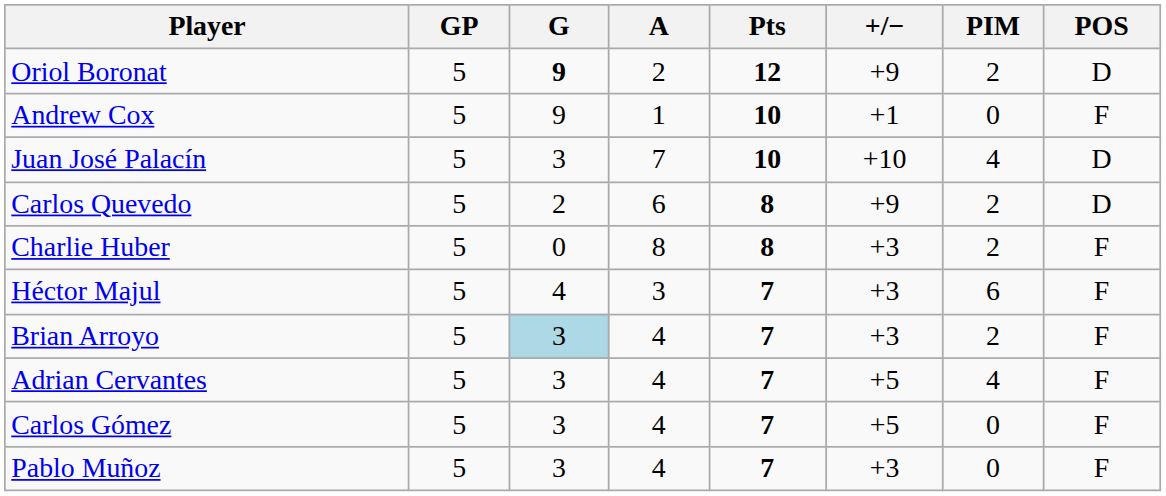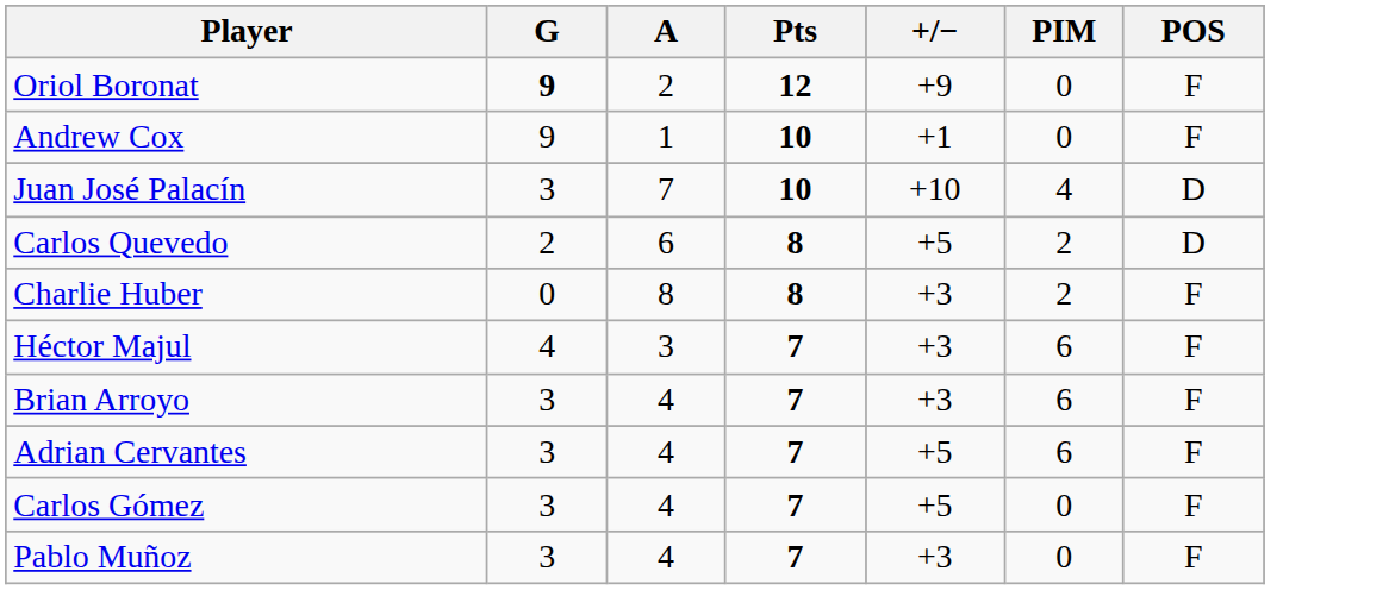 <table class="wikitable sortable" style="text-align:center;">
 <tr>
 <th style="width:225px;">Player</th>
-<th style="width:50px;">GP</th>
 <th style="width:50px;">G</th>
 <th style="width:50px;">A</th>
 <th style="width:60px;">Pts</th>
 <th style="width:60px;">+/−</th>
 <th style="width:50px;">PIM</th>
 <th style="width:60px;">POS</th>
 </tr>
 <tr>
 <td style="text-align:left;"> <a href='#'>Oriol Boronat</a></td>
-<td>5</td>
 <td><strong>9</strong></td>
 <td>2</td>
 <td><strong>12</strong></td>
 <td>+9</td>
-<td>2</td>
-<td>D</td>
+<td>0</td>
+<td>F</td>
 </tr>
 <tr>
 <td style="text-align:left;"> <a href='#'>Andrew Cox</a></td>
-<td>5</td>
 <td>9</td>
 <td>1</td>
 <td><strong>10</strong></td>
 <td>+1</td>
 <td>0</td>
 <td>F</td>
 </tr>
 <tr>
 <td style="text-align:left;"> <a href='#'>Juan José Palacín</a></td>
-<td>5</td>
 <td>3</td>
 <td>7</td>
 <td><strong>10</strong></td>
 <td>+10</td>
 <td>4</td>
 <td>D</td>
 </tr>
 <tr>
 <td style="text-align:left;"> <a href='#'>Carlos Quevedo</a></td>
-<td>5</td>
 <td>2</td>
 <td>6</td>
 <td><strong>8</strong></td>
-<td>+9</td>
+<td>+5</td>
 <td>2</td>
 <td>D</td>
 </tr>
 <tr>
 <td style="text-align:left;"> <a href='#'>Charlie Huber</a></td>
-<td>5</td>
 <td>0</td>
 <td>8</td>
 <td><strong>8</strong></td>
 <td>+3</td>
 <td>2</td>
 <td>F</td>
 </tr>
 <tr>
 <td style="text-align:left;"> <a href='#'>Héctor Majul</a></td>
-<td>5</td>
 <td>4</td>
 <td>3</td>
 <td><strong>7</strong></td>
 <td>+3</td>
 <td>6</td>
 <td>F</td>
 </tr>
 <tr>
 <td style="text-align:left;"> <a href='#'>Brian Arroyo</a></td>
-<td>5</td>
-<td style="background: lightblue;">3</td>
+<td>3</td>
 <td>4</td>
 <td><strong>7</strong></td>
 <td>+3</td>
-<td>2</td>
+<td>6</td>
 <td>F</td>
 </tr>
 <tr>
 <td style="text-align:left;"> <a href='#'>Adrian Cervantes</a></td>
-<td>5</td>
 <td>3</td>
 <td>4</td>
 <td><strong>7</strong></td>
 <td>+5</td>
-<td>4</td>
+<td>6</td>
 <td>F</td>
 </tr>
 <tr>
 <td style="text-align:left;"> <a href='#'>Carlos Gómez</a></td>
-<td>5</td>
 <td>3</td>
 <td>4</td>
 <td><strong>7</strong></td>
 <td>+5</td>
 <td>0</td>
 <td>F</td>
 </tr>
 <tr>
 <td style="text-align:left;"> <a href='#'>Pablo Muñoz</a></td>
-<td>5</td>
 <td>3</td>
 <td>4</td>
 <td><strong>7</strong></td>
 <td>+3</td>
 <td>0</td>
 <td>F</td>
 </tr>
 </table>
